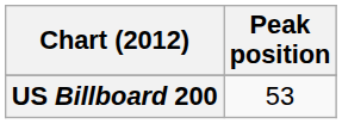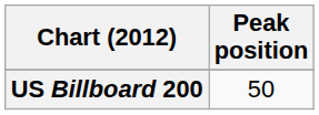 <table class="wikitable plainrowheaders sortable" style="text-align:center;">
 <tr>
 <th>Chart (2012)</th>
 <th>Peak<br>position</th>
 </tr>
 <tr>
 </tr>
 <tr>
 <th scope="row">US <em>Billboard</em> 200</th>
-<td style="text-align:center;">53</td>
+<td style="text-align:center;">50</td>
 </tr>
 </table>
